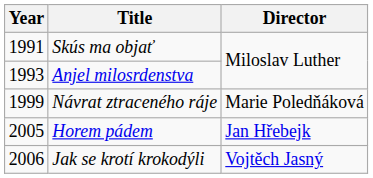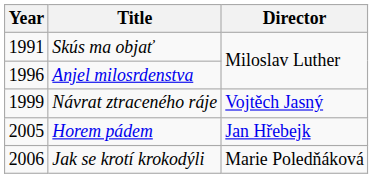 <table class="wikitable">
 <tr>
 <th>Year</th>
 <th>Title</th>
 <th>Director</th>
 </tr>
 <tr>
 <td>1991</td>
 <td><em>Skús ma objať</em></td>
 <td rowspan="2">Miloslav Luther</td>
 </tr>
 <tr>
-<td>1993</td>
+<td>1996</td>
 <td><em><a href='#'>Anjel milosrdenstva</a></em></td>
 </tr>
 <tr>
 <td>1999</td>
 <td><em>Návrat ztraceného ráje</em> </td>
-<td>Marie Poledňáková</td>
+<td><a href='#'>Vojtěch Jasný</a></td>
 </tr>
 <tr>
 <td>2005</td>
 <td><em><a href='#'>Horem pádem</a></em></td>
 <td><a href='#'>Jan Hřebejk</a></td>
 </tr>
 <tr>
 <td>2006</td>
 <td><em>Jak se krotí krokodýli</em></td>
-<td><a href='#'>Vojtěch Jasný</a></td>
+<td>Marie Poledňáková</td>
 </tr>
 </table>
